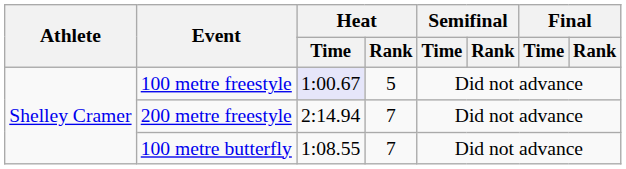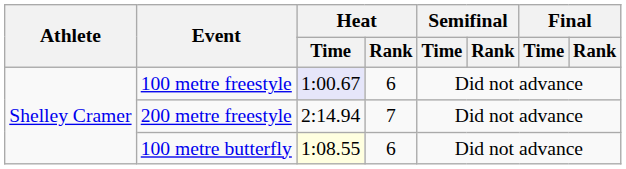 <table class=wikitable style="font-size:90%">
 <tr>
 <th rowspan="2">Athlete</th>
 <th rowspan="2">Event</th>
 <th colspan="2">Heat</th>
 <th colspan="2">Semifinal</th>
 <th colspan="2">Final</th>
 </tr>
 <tr style="font-size:95%">
 <th>Time</th>
 <th>Rank</th>
 <th>Time</th>
 <th>Rank</th>
 <th>Time</th>
 <th>Rank</th>
 </tr>
 <tr align=center>
 <td style="text-align:left;" rowspan="3"><a href='#'>Shelley Cramer</a></td>
 <td align=left><a href='#'>100 metre freestyle</a></td>
 <td align=center style="background: lavender;">1:00.67</td>
-<td align=center>5</td>
+<td align=center>6</td>
 <td colspan="4" style="text-align:center;">Did not advance</td>
 </tr>
 <tr>
 <td align=left><a href='#'>200 metre freestyle</a></td>
 <td align=center>2:14.94</td>
 <td align=center>7</td>
 <td colspan="4" style="text-align:center;">Did not advance</td>
 </tr>
 <tr>
 <td align=left><a href='#'>100 metre butterfly</a></td>
-<td align=center>1:08.55</td>
-<td align=center>7</td>
+<td align=center style="background: lightyellow;">1:08.55</td>
+<td align=center>6</td>
 <td colspan="4" style="text-align:center;">Did not advance</td>
 </tr>
 </table>
